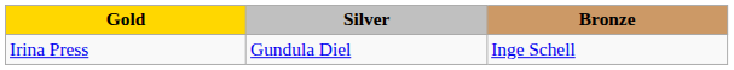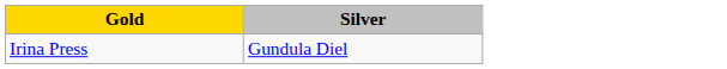 <table class="wikitable" style="text-align:left">
 <tr align="center">
 <td width=200 bgcolor=gold><strong>Gold</strong></td>
 <td width=200 bgcolor=silver><strong>Silver</strong></td>
-<td width=200 bgcolor=CC9966><strong>Bronze</strong></td>
 </tr>
 <tr>
 <td><a href='#'>Irina Press</a><br><em></em></td>
 <td><a href='#'>Gundula Diel</a><br><em></em></td>
-<td><a href='#'>Inge Schell</a><br><em></em></td>
 </tr>
 </table>
